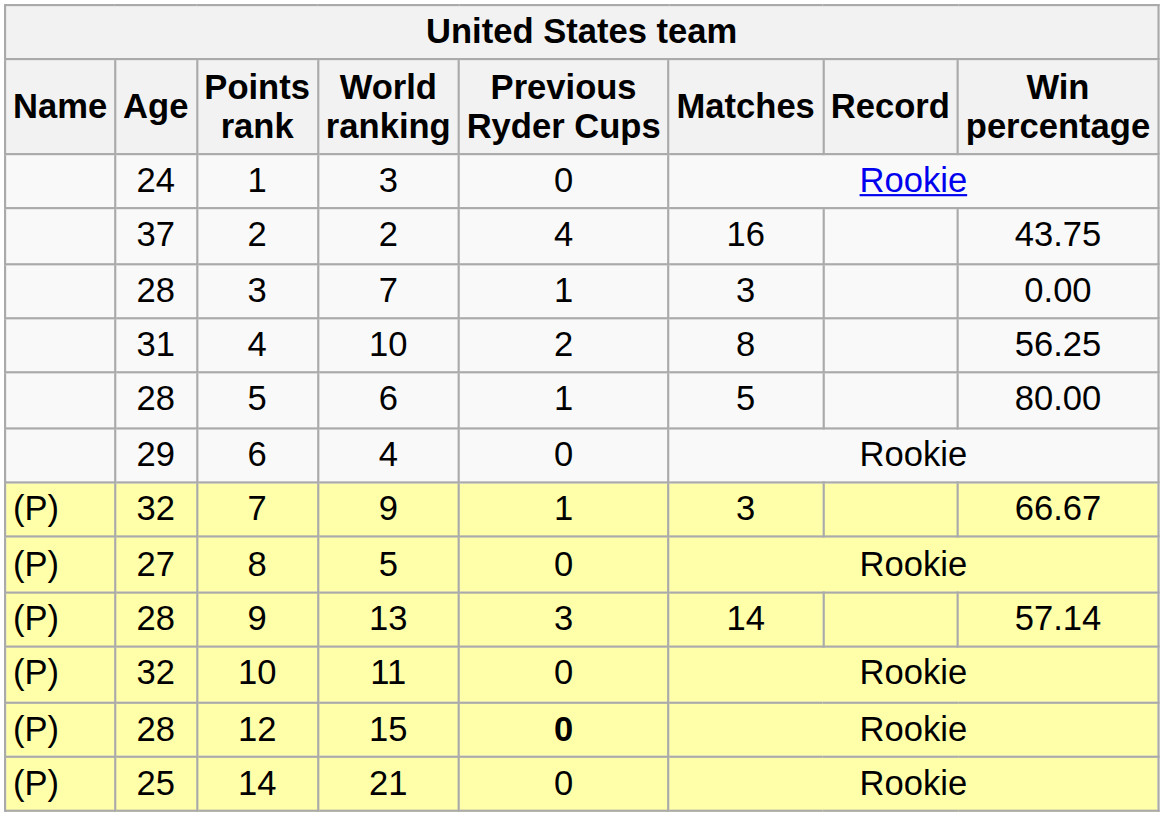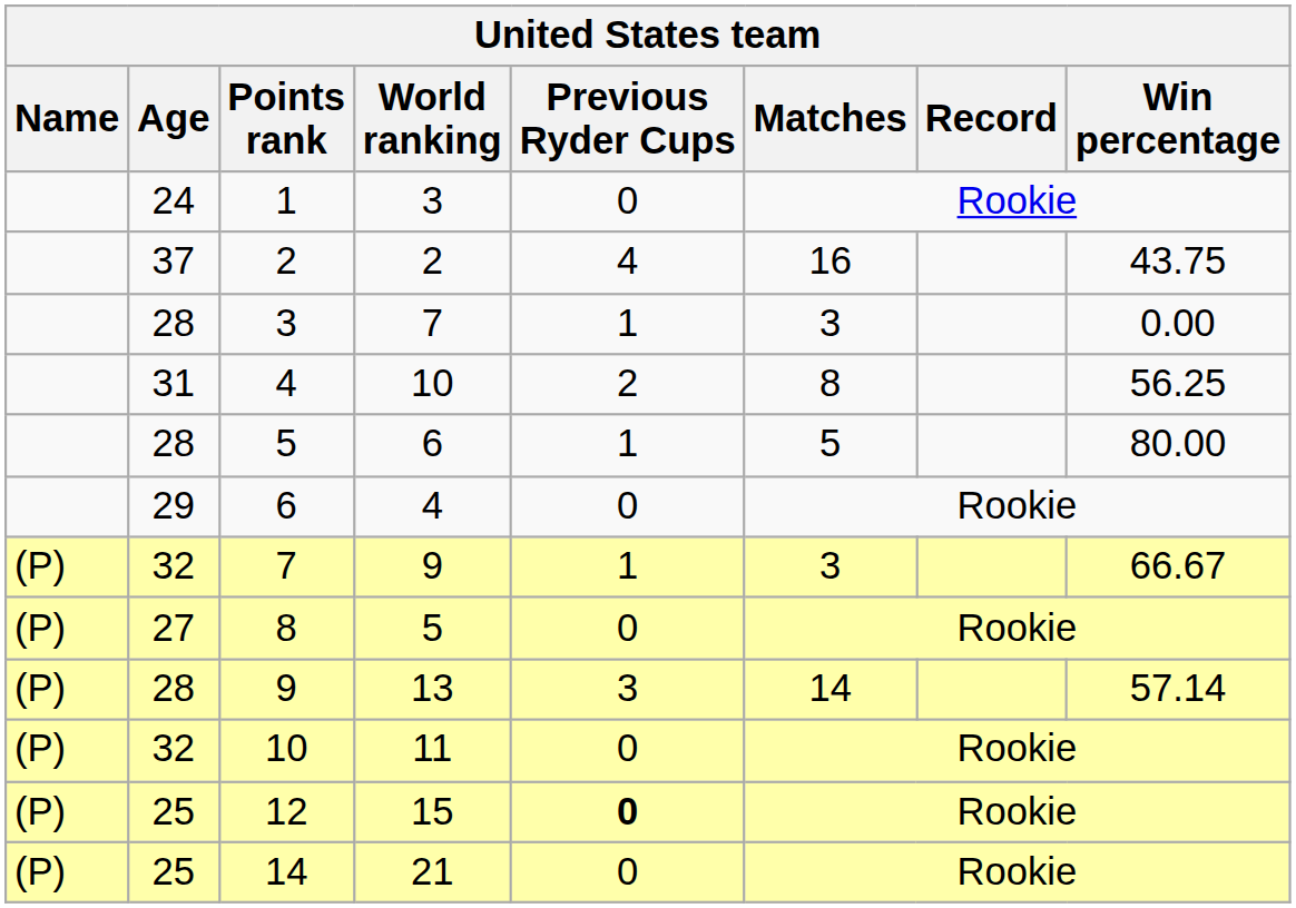 <table class="wikitable sortable" style="text-align:center">
 <tr>
 <th colspan=8>United States team</th>
 </tr>
 <tr>
 <th>Name</th>
 <th>Age</th>
 <th data-sort-type="number">Points<br>rank</th>
 <th data-sort-type="number">World<br>ranking</th>
 <th data-sort-type="number">Previous<br>Ryder Cups</th>
 <th data-sort-type="number">Matches</th>
 <th data-sort-type="number">Record</th>
 <th data-sort-type="number">Win<br>percentage</th>
 </tr>
 <tr>
 <td align=left></td>
 <td>24</td>
 <td>1</td>
 <td>3</td>
 <td>0</td>
 <td colspan="3"><a href='#'>Rookie</a></td>
 </tr>
 <tr>
 <td align=left></td>
 <td>37</td>
 <td>2</td>
 <td>2</td>
 <td>4</td>
 <td>16</td>
 <td></td>
 <td>43.75</td>
 </tr>
 <tr>
 <td align=left></td>
 <td>28</td>
 <td>3</td>
 <td>7</td>
 <td>1</td>
 <td>3</td>
 <td></td>
 <td>0.00</td>
 </tr>
 <tr>
 <td align=left></td>
 <td>31</td>
 <td>4</td>
 <td>10</td>
 <td>2</td>
 <td>8</td>
 <td></td>
 <td>56.25</td>
 </tr>
 <tr>
 <td align=left></td>
 <td>28</td>
 <td>5</td>
 <td>6</td>
 <td>1</td>
 <td>5</td>
 <td></td>
 <td>80.00</td>
 </tr>
 <tr>
 <td align=left></td>
 <td>29</td>
 <td>6</td>
 <td>4</td>
 <td>0</td>
 <td colspan="3">Rookie</td>
 </tr>
 <tr style="background:#ffa;">
 <td align=left> (P)</td>
 <td>32</td>
 <td>7</td>
 <td>9</td>
 <td>1</td>
 <td>3</td>
 <td></td>
 <td>66.67</td>
 </tr>
 <tr style="background:#ffa;">
 <td align=left> (P)</td>
 <td>27</td>
 <td>8</td>
 <td>5</td>
 <td>0</td>
 <td colspan="3">Rookie</td>
 </tr>
 <tr style="background:#ffa;">
 <td align=left> (P)</td>
 <td>28</td>
 <td>9</td>
 <td>13</td>
 <td>3</td>
 <td>14</td>
 <td></td>
 <td>57.14</td>
 </tr>
 <tr style="background:#ffa;">
 <td align=left> (P)</td>
 <td>32</td>
 <td>10</td>
 <td>11</td>
 <td>0</td>
 <td colspan="3">Rookie</td>
 </tr>
 <tr style="background:#ffa;">
 <td align=left> (P)</td>
-<td>28</td>
+<td>25</td>
 <td>12</td>
 <td>15</td>
 <td><strong>0</strong></td>
 <td colspan="3">Rookie</td>
 </tr>
 <tr style="background:#ffa;">
 <td align=left> (P)</td>
 <td>25</td>
 <td>14</td>
 <td>21</td>
 <td>0</td>
 <td colspan="3">Rookie</td>
 </tr>
 </table>
